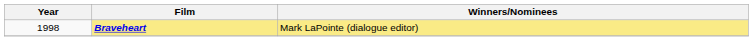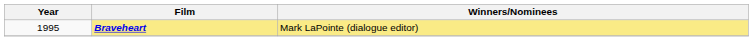 <table class="wikitable" width="95%" cellpadding="5">
 <tr>
 <th>Year</th>
 <th>Film</th>
 <th>Winners/Nominees</th>
 </tr>
 <tr>
-<td rowspan=1 style="text-align:center">1998<br></td>
+<td rowspan=1 style="text-align:center">1995<br></td>
 <td style="background:#FAEB86;"><strong><em><a href='#'>Braveheart</a><em> <strong></td>
 <td style="background:#FAEB86;"></strong>Mark LaPointe (dialogue editor)<strong></td>
 </tr>
 <tr>
 </tr>
 </table>
